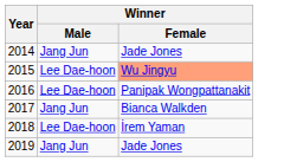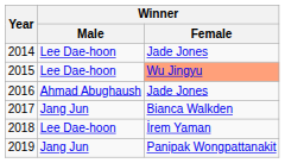 <table class="wikitable">
 <tr>
 <th rowspan="2">Year</th>
 <th colspan="2">Winner</th>
 </tr>
 <tr>
 <th>Male</th>
 <th>Female</th>
 </tr>
 <tr>
 <td>2014</td>
-<td> <a href='#'>Jang Jun</a></td>
+<td> <a href='#'>Lee Dae-hoon</a></td>
 <td> <a href='#'>Jade Jones</a></td>
 </tr>
 <tr>
 <td>2015</td>
 <td> <a href='#'>Lee Dae-hoon</a></td>
 <td style="background: lightsalmon;"> <a href='#'>Wu Jingyu</a></td>
 </tr>
 <tr>
 <td>2016</td>
-<td> <a href='#'>Lee Dae-hoon</a></td>
-<td> <a href='#'>Panipak Wongpattanakit</a></td>
+<td> <a href='#'>Ahmad Abughaush</a></td>
+<td> <a href='#'>Jade Jones</a></td>
 </tr>
 <tr>
 <td>2017</td>
 <td> <a href='#'>Jang Jun</a></td>
 <td> <a href='#'>Bianca Walkden</a></td>
 </tr>
 <tr>
 <td>2018</td>
 <td> <a href='#'>Lee Dae-hoon</a></td>
 <td> <a href='#'>İrem Yaman</a></td>
 </tr>
 <tr>
 <td>2019</td>
 <td> <a href='#'>Jang Jun</a></td>
-<td> <a href='#'>Jade Jones</a></td>
+<td> <a href='#'>Panipak Wongpattanakit</a></td>
 </tr>
 </table>
